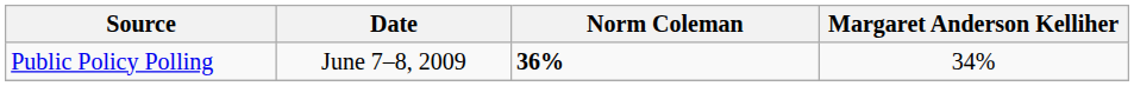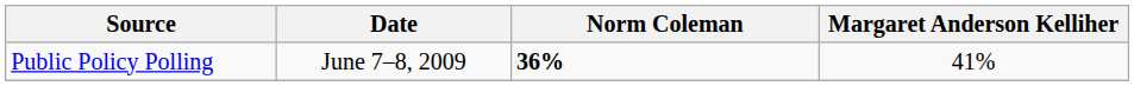 <table class="wikitable collapsible">
 <tr>
 <th width="175px">Source</th>
 <th width="150px">Date</th>
 <th width="200px" align="center">Norm Coleman</th>
 <th width="200px" align="center">Margaret Anderson Kelliher</th>
 </tr>
 <tr>
 <td><a href='#'>Public Policy Polling</a></td>
 <td align="center">June 7–8, 2009</td>
 <td><strong>36%</strong></td>
-<td align="center">34%</td>
+<td align="center">41%</td>
 </tr>
 <tr>
 </tr>
 </table>
